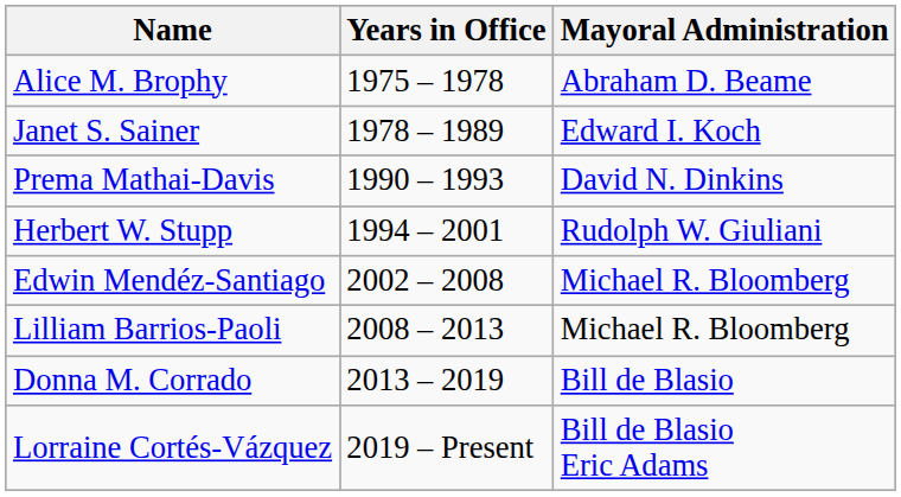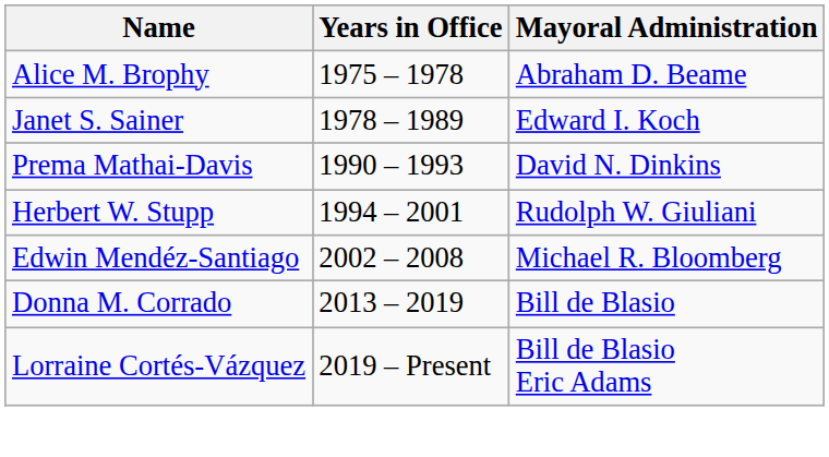 <table class="wikitable">
 <tr>
 <th>Name</th>
 <th>Years in Office</th>
 <th>Mayoral Administration</th>
 </tr>
 <tr>
 <td><a href='#'>Alice M. Brophy</a></td>
 <td>1975 – 1978</td>
 <td><a href='#'>Abraham D. Beame</a></td>
 </tr>
 <tr>
 <td><a href='#'>Janet S. Sainer</a></td>
 <td>1978 – 1989</td>
 <td><a href='#'>Edward I. Koch</a></td>
 </tr>
 <tr>
 <td><a href='#'>Prema Mathai-Davis</a></td>
 <td>1990 – 1993</td>
 <td><a href='#'>David N. Dinkins</a></td>
 </tr>
 <tr>
 <td><a href='#'>Herbert W. Stupp</a></td>
 <td>1994 – 2001</td>
 <td><a href='#'>Rudolph W. Giuliani</a></td>
 </tr>
 <tr>
 <td><a href='#'>Edwin Mendéz-Santiago</a></td>
 <td>2002 – 2008</td>
 <td><a href='#'>Michael R. Bloomberg</a></td>
 </tr>
 <tr>
-<td><a href='#'>Lilliam Barrios-Paoli</a></td>
-<td>2008 – 2013</td>
-<td>Michael R. Bloomberg</td>
-</tr>
-<tr>
 <td><a href='#'>Donna M. Corrado</a></td>
 <td>2013 – 2019</td>
 <td><a href='#'>Bill de Blasio</a></td>
 </tr>
 <tr>
 <td><a href='#'>Lorraine Cortés-Vázquez</a></td>
 <td>2019 – Present</td>
 <td><a href='#'>Bill de Blasio</a><br><a href='#'>Eric Adams</a></td>
 </tr>
 </table>
